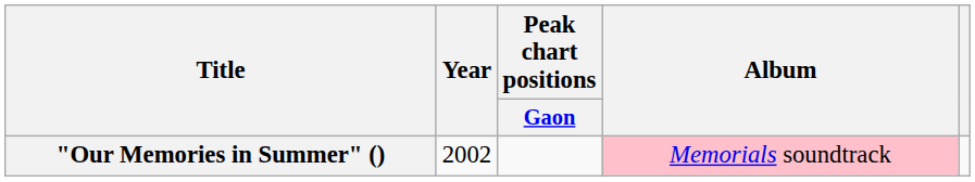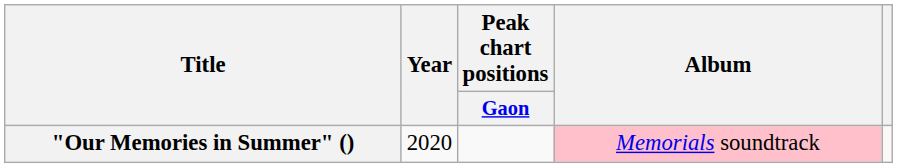 <table class="wikitable plainrowheaders" style="text-align:center;">
 <tr>
 <th scope="col" rowspan="2" style="width:17em;">Title</th>
 <th scope="col" rowspan="2" style="width:2em;">Year</th>
 <th scope="col" colspan="1">Peak chart<br>positions</th>
 <th scope="col" rowspan="2" style="width:14em;">Album</th>
 <th rowspan="2" scope="col" class="unsortable"></th>
 </tr>
 <tr>
 <th style="width:3em;font-size:90%"><a href='#'>Gaon</a><br></th>
 </tr>
 <tr>
 <th scope="row">"Our Memories in Summer" ()<br></th>
-<td>2002</td>
+<td>2020</td>
 <td></td>
 <td style="background: pink;"><em><a href='#'>Memorials</a></em> soundtrack</td>
 <td></td>
 </tr>
 </table>
